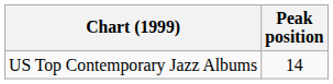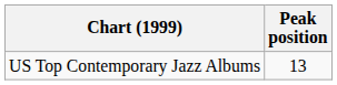 <table class="wikitable">
 <tr>
 <th>Chart (1999)</th>
 <th>Peak<br>position</th>
 </tr>
 <tr>
 <td>US Top Contemporary Jazz Albums</td>
-<td style="text-align:center">14</td>
+<td style="text-align:center">13</td>
 </tr>
 </table>
